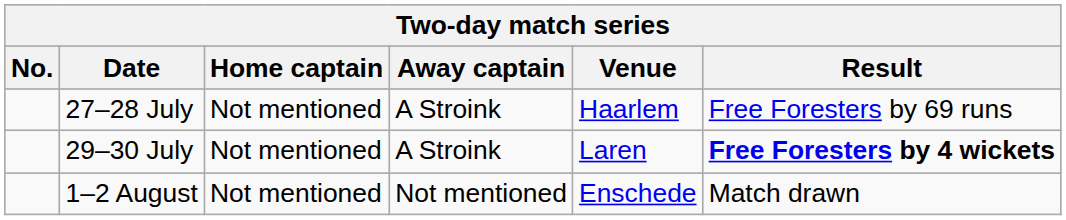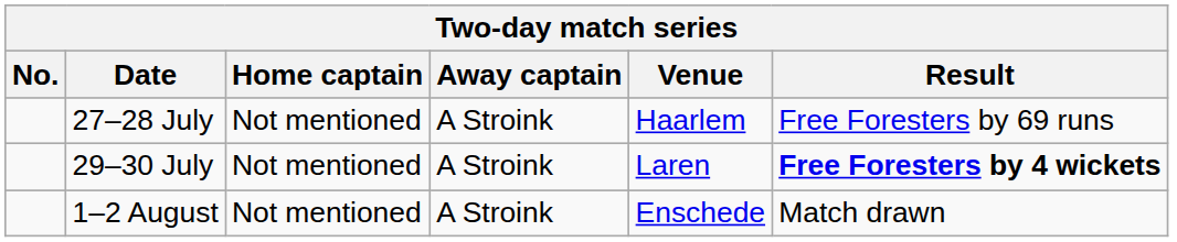 <table class="wikitable">
 <tr>
 <th colspan="9">Two-day match series</th>
 </tr>
 <tr>
 <th>No.</th>
 <th>Date</th>
 <th>Home captain</th>
 <th>Away captain</th>
 <th>Venue</th>
 <th>Result</th>
 </tr>
 <tr>
 <td></td>
 <td>27–28 July</td>
 <td>Not mentioned</td>
 <td>A Stroink</td>
 <td><a href='#'>Haarlem</a></td>
 <td><a href='#'>Free Foresters</a> by 69 runs</td>
 </tr>
 <tr>
 <td></td>
 <td>29–30 July</td>
 <td>Not mentioned</td>
 <td>A Stroink</td>
 <td><a href='#'>Laren</a></td>
 <td><strong><a href='#'>Free Foresters</a> by 4 wickets</strong></td>
 </tr>
 <tr>
 <td></td>
 <td>1–2 August</td>
 <td>Not mentioned</td>
-<td>Not mentioned</td>
+<td>A Stroink</td>
 <td><a href='#'>Enschede</a></td>
 <td>Match drawn</td>
 </tr>
 </table>
